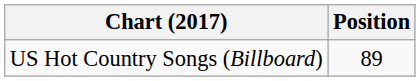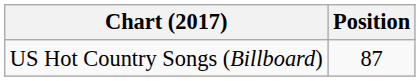 <table class="wikitable">
 <tr>
 <th>Chart (2017)</th>
 <th>Position</th>
 </tr>
 <tr>
 <td>US Hot Country Songs (<em>Billboard</em>)</td>
-<td align="center">89</td>
+<td align="center">87</td>
 </tr>
 </table>
